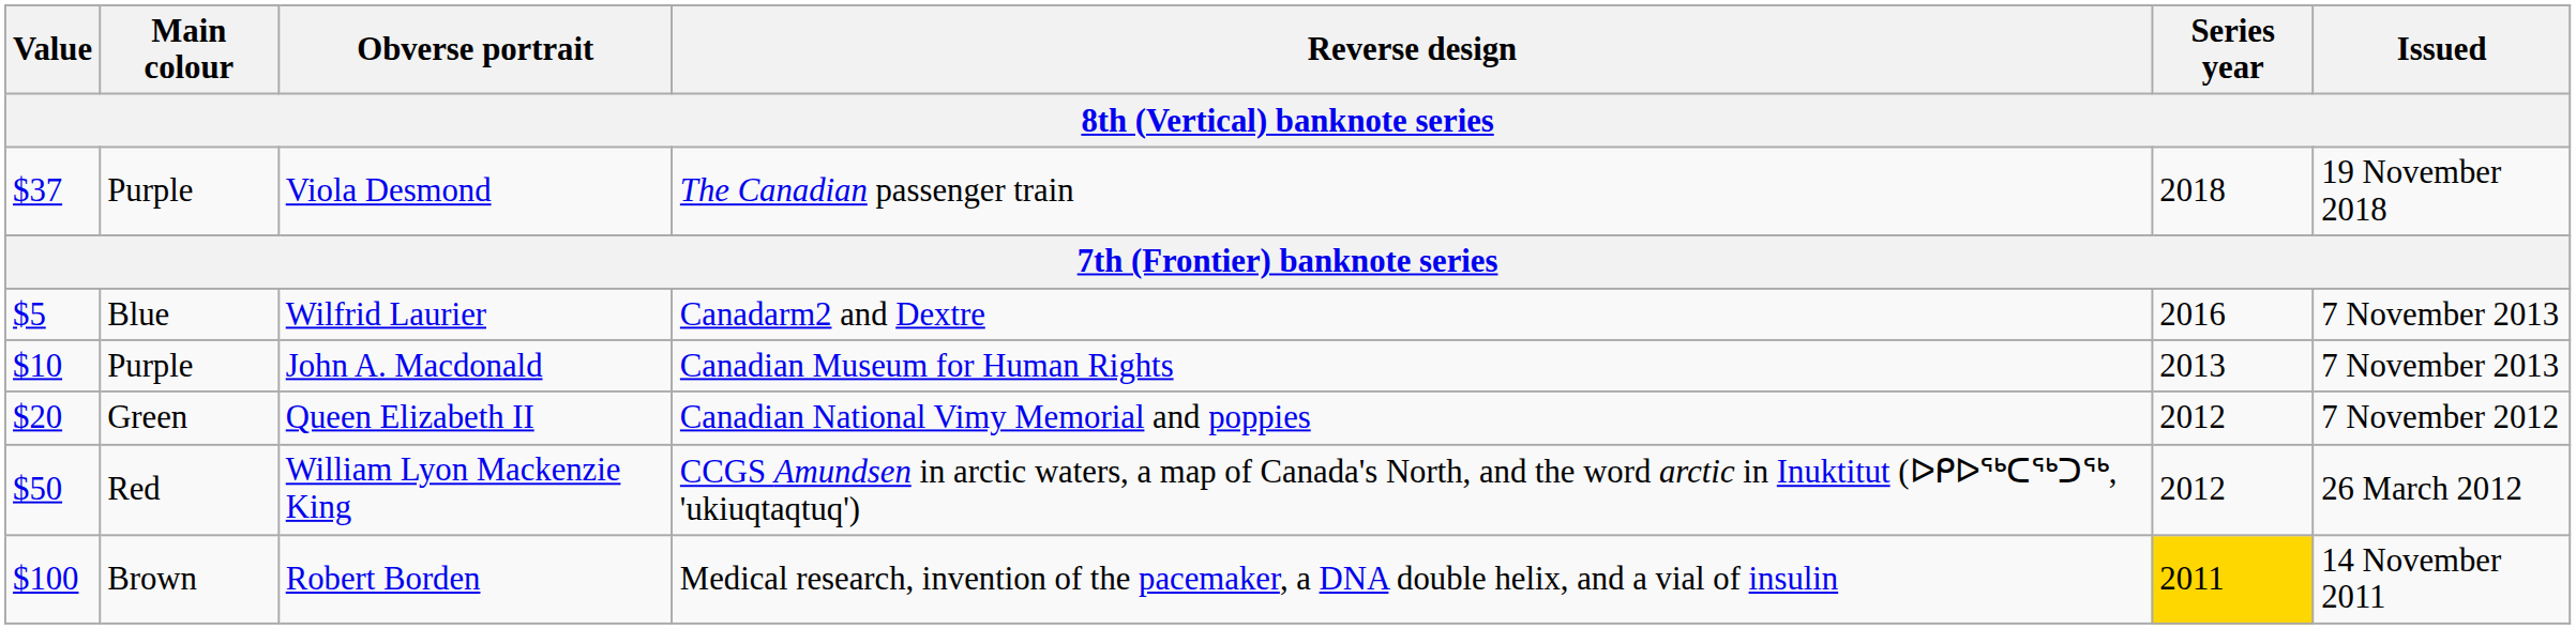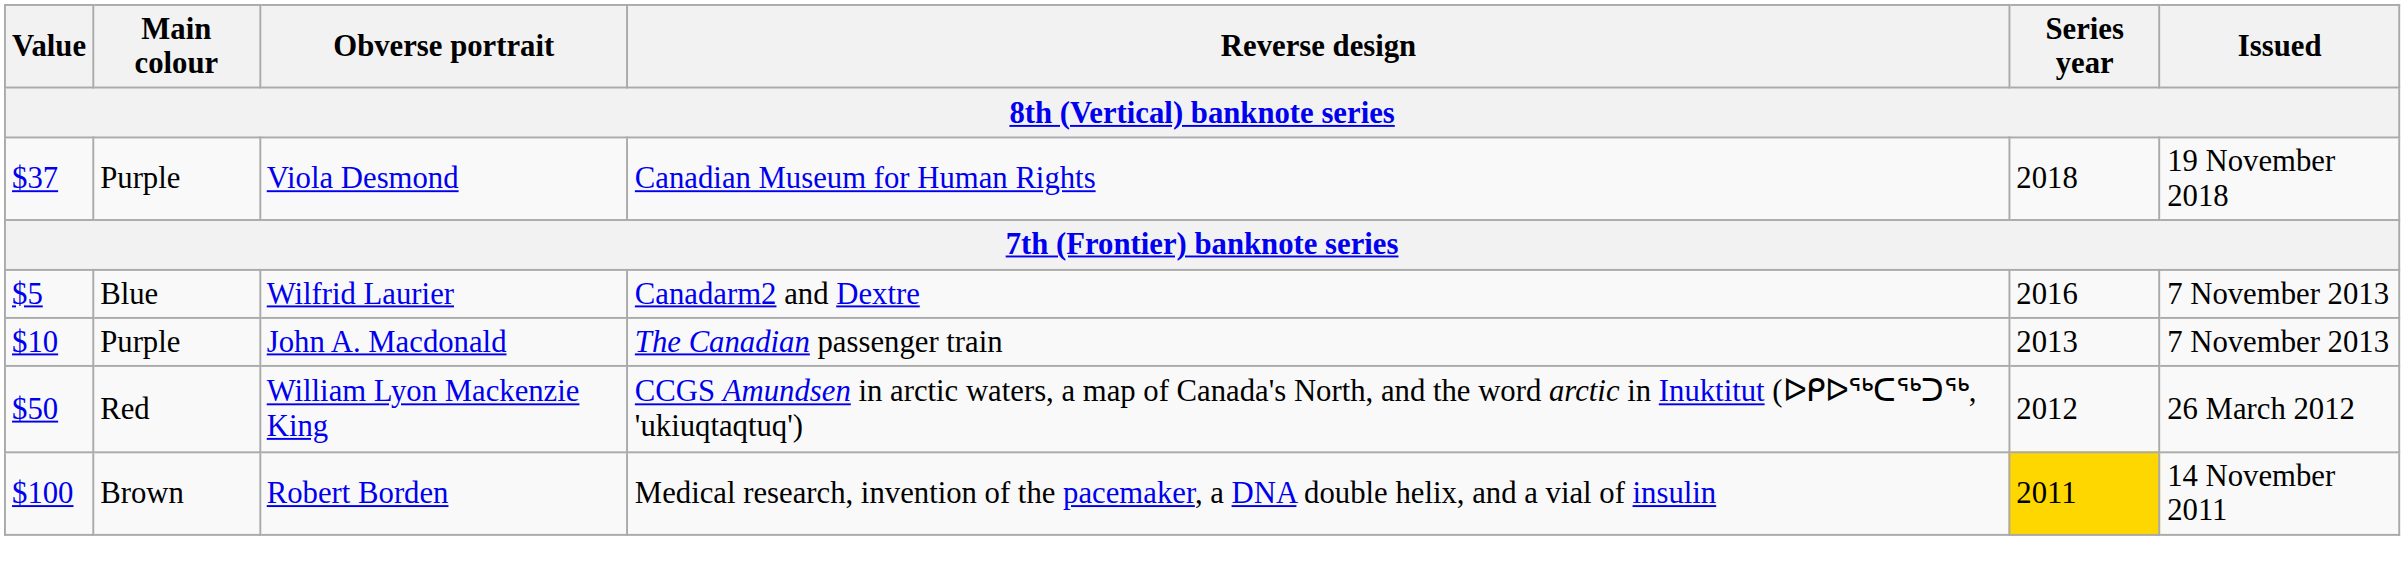 <table class="wikitable">
 <tr>
 <th>Value</th>
 <th>Main colour</th>
 <th>Obverse portrait</th>
 <th>Reverse design</th>
 <th>Series year</th>
 <th>Issued</th>
 </tr>
 <tr>
 <th colspan="6"><a href='#'>8th (Vertical) banknote series</a></th>
 </tr>
 <tr>
 <td><a href='#'>$37</a></td>
 <td>Purple</td>
 <td><a href='#'>Viola Desmond</a></td>
-<td><em><a href='#'>The Canadian</a></em> passenger train</td>
+<td><a href='#'>Canadian Museum for Human Rights</a></td>
 <td>2018</td>
 <td>19 November 2018</td>
 </tr>
 <tr>
 <th colspan="6"><a href='#'>7th (Frontier) banknote series</a></th>
 </tr>
 <tr>
 <td><a href='#'>$5</a></td>
 <td>Blue</td>
 <td><a href='#'>Wilfrid Laurier</a></td>
 <td><a href='#'>Canadarm2</a> and <a href='#'>Dextre</a></td>
 <td>2016</td>
 <td>7 November 2013</td>
 </tr>
 <tr>
 <td><a href='#'>$10</a></td>
 <td>Purple</td>
 <td><a href='#'>John A. Macdonald</a></td>
-<td><a href='#'>Canadian Museum for Human Rights</a></td>
+<td><em><a href='#'>The Canadian</a></em> passenger train</td>
 <td>2013</td>
 <td>7 November 2013</td>
-</tr>
-<tr>
-<td><a href='#'>$20</a></td>
-<td>Green</td>
-<td><a href='#'>Queen Elizabeth II</a></td>
-<td><a href='#'>Canadian National Vimy Memorial</a> and <a href='#'>poppies</a></td>
-<td>2012</td>
-<td>7 November 2012</td>
 </tr>
 <tr>
 <td><a href='#'>$50</a></td>
 <td>Red</td>
 <td><a href='#'>William Lyon Mackenzie King</a></td>
 <td><a href='#'>CCGS <em>Amundsen</em></a> in arctic waters, a map of Canada's North, and the word <em>arctic</em> in <a href='#'>Inuktitut</a> (ᐅᑭᐅᖅᑕᖅᑐᖅ, 'ukiuqtaqtuq')</td>
 <td>2012</td>
 <td>26 March 2012</td>
 </tr>
 <tr>
 <td><a href='#'>$100</a></td>
 <td>Brown</td>
 <td><a href='#'>Robert Borden</a></td>
 <td>Medical research, invention of the <a href='#'>pacemaker</a>, a <a href='#'>DNA</a> double helix, and a vial of <a href='#'>insulin</a></td>
 <td style="background: gold;">2011</td>
 <td>14 November 2011</td>
 </tr>
 </table>
